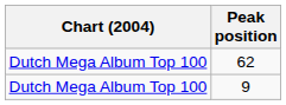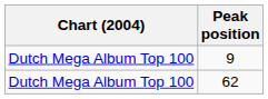 <table class="wikitable">
 <tr>
 <th>Chart (2004)</th>
 <th>Peak<br>position</th>
 </tr>
 <tr>
 <td><a href='#'>Dutch Mega Album Top 100</a></td>
-<td align="center">62</td>
+<td align="center">9</td>
 </tr>
 <tr>
 <td><a href='#'>Dutch Mega Album Top 100</a></td>
-<td align="center">9</td>
+<td align="center">62</td>
 </tr>
 </table>
